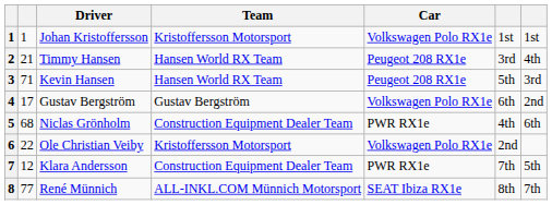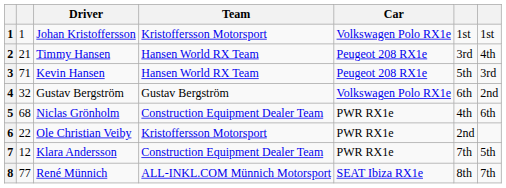 <table class="wikitable" style="font-size:95%">
 <tr>
 <th></th>
 <th></th>
 <th>Driver</th>
 <th>Team</th>
 <th>Car</th>
 <th></th>
 <th></th>
 </tr>
 <tr>
 <th>1</th>
 <td>1</td>
 <td> <a href='#'>Johan Kristoffersson</a></td>
 <td><a href='#'>Kristoffersson Motorsport</a></td>
 <td><a href='#'>Volkswagen Polo RX1e</a></td>
 <td>1st</td>
 <td>1st</td>
 </tr>
 <tr>
 <th>2</th>
 <td>21</td>
 <td> <a href='#'>Timmy Hansen</a></td>
 <td><a href='#'>Hansen World RX Team</a></td>
 <td><a href='#'>Peugeot 208 RX1e</a></td>
 <td>3rd</td>
 <td>4th</td>
 </tr>
 <tr>
 <th>3</th>
 <td>71</td>
 <td> <a href='#'>Kevin Hansen</a></td>
 <td><a href='#'>Hansen World RX Team</a></td>
 <td><a href='#'>Peugeot 208 RX1e</a></td>
 <td>5th</td>
 <td>3rd</td>
 </tr>
 <tr>
 <th>4</th>
-<td>17</td>
+<td>32</td>
 <td> Gustav Bergström</td>
 <td>Gustav Bergström</td>
 <td><a href='#'>Volkswagen Polo RX1e</a></td>
 <td>6th</td>
 <td>2nd</td>
 </tr>
 <tr>
 <th>5</th>
 <td>68</td>
 <td> <a href='#'>Niclas Grönholm</a></td>
 <td><a href='#'>Construction Equipment Dealer Team</a></td>
 <td>PWR RX1e</td>
 <td>4th</td>
 <td>6th</td>
 </tr>
 <tr>
 <th>6</th>
 <td>22</td>
 <td> <a href='#'>Ole Christian Veiby</a></td>
 <td><a href='#'>Kristoffersson Motorsport</a></td>
-<td><a href='#'>Volkswagen Polo RX1e</a></td>
+<td>PWR RX1e</td>
 <td>2nd</td>
 <td></td>
 </tr>
 <tr>
 <th>7</th>
 <td>12</td>
 <td> <a href='#'>Klara Andersson</a></td>
 <td><a href='#'>Construction Equipment Dealer Team</a></td>
 <td>PWR RX1e</td>
 <td>7th</td>
 <td>5th</td>
 </tr>
 <tr>
 <th>8</th>
 <td>77</td>
 <td> <a href='#'>René Münnich</a></td>
 <td><a href='#'>ALL-INKL.COM Münnich Motorsport</a></td>
 <td><a href='#'>SEAT Ibiza RX1e</a></td>
 <td>8th</td>
 <td>7th</td>
 </tr>
 </table>
